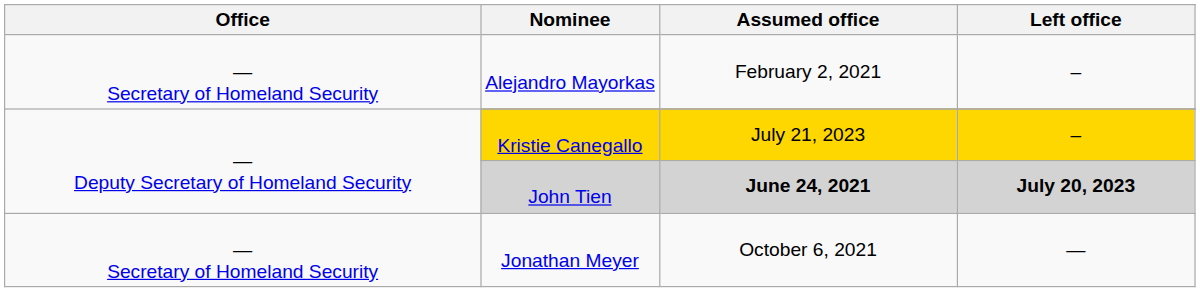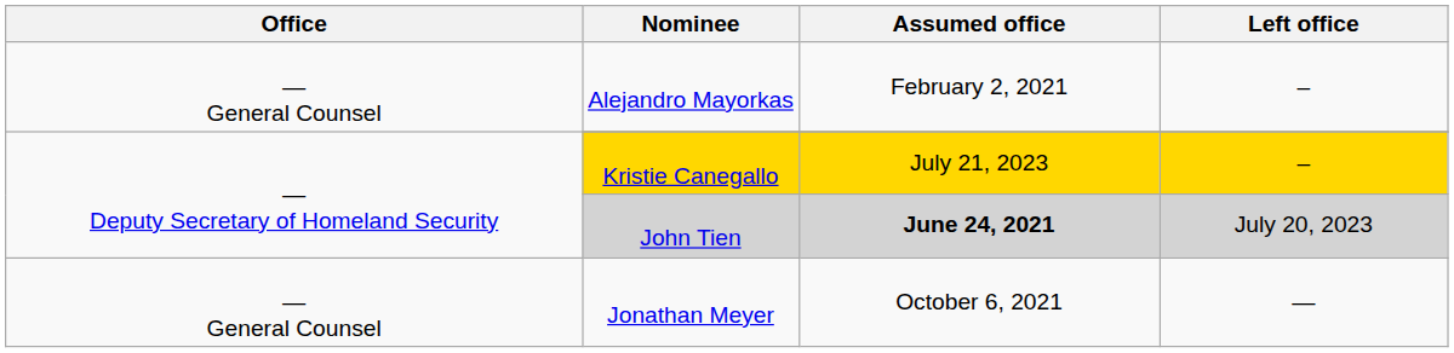 <table class="wikitable sortable" style="text-align:center">
 <tr>
 <th style="width:40%;">Office</th>
 <th style="width:15%;">Nominee</th>
 <th style="width:25%;" data-sort-type="date">Assumed office</th>
 <th style="width:20%;" data-sort-type="date">Left office</th>
 </tr>
 <tr>
-<td><br>—<br><a href='#'>Secretary of Homeland Security</a></td>
+<td><br>—<br>General Counsel</td>
 <td><br><a href='#'>Alejandro Mayorkas</a></td>
 <td>February 2, 2021<br></td>
 <td>–</td>
 </tr>
 <tr>
 <td rowspan="3"><br>—<br><a href='#'>Deputy Secretary of Homeland Security</a></td>
 </tr>
 <tr style="background:gold;">
 <td><br><a href='#'>Kristie Canegallo</a></td>
 <td>July 21, 2023</td>
 <td>–</td>
 </tr>
 <tr style="background:lightgray;">
 <td><br><a href='#'>John Tien</a></td>
 <td><strong>June 24, 2021<br></strong></td>
-<td><strong>July 20, 2023</strong></td>
+<td>July 20, 2023</td>
 </tr>
 <tr>
-<td><br>—<br><a href='#'>Secretary of Homeland Security</a></td>
+<td><br>—<br>General Counsel</td>
 <td><br><a href='#'>Jonathan Meyer</a></td>
 <td>October 6, 2021<br></td>
 <td>—</td>
 </tr>
 </table>
